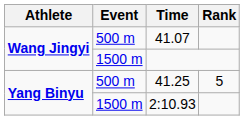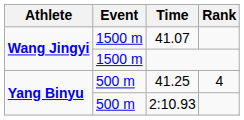 <table class="wikitable" style="font-size:90%">
 <tr>
 <th>Athlete</th>
 <th>Event</th>
 <th>Time</th>
 <th>Rank</th>
 </tr>
 <tr align=center>
 <td align=left rowspan=2><strong><a href='#'>Wang Jingyi</a></strong></td>
-<td align=left><a href='#'>500 m</a></td>
+<td align=left><a href='#'>1500 m</a></td>
 <td>41.07</td>
 <td></td>
 </tr>
 <tr align=center>
 <td align=left><a href='#'>1500 m</a></td>
 <td colspan=2></td>
 </tr>
 <tr align=center>
 <td align=left rowspan=2><strong><a href='#'>Yang Binyu</a></strong><br></td>
 <td align=left><a href='#'>500 m</a></td>
 <td>41.25</td>
-<td>5</td>
+<td>4</td>
 </tr>
 <tr align=center>
-<td align=left><a href='#'>1500 m</a></td>
+<td align=left><a href='#'>500 m</a></td>
 <td>2:10.93</td>
 <td></td>
 </tr>
 </table>
